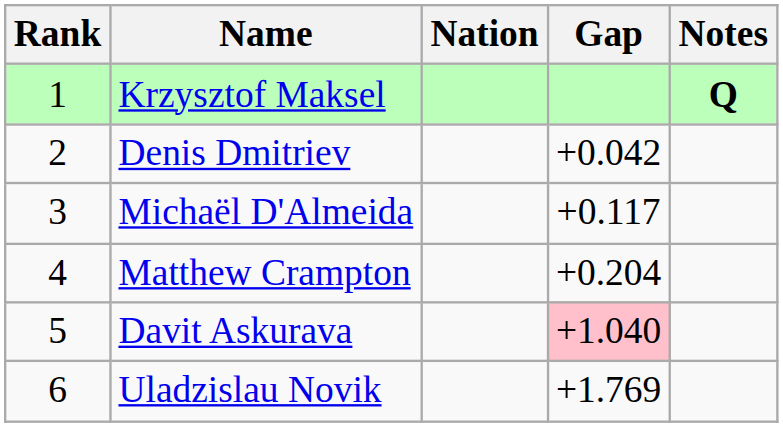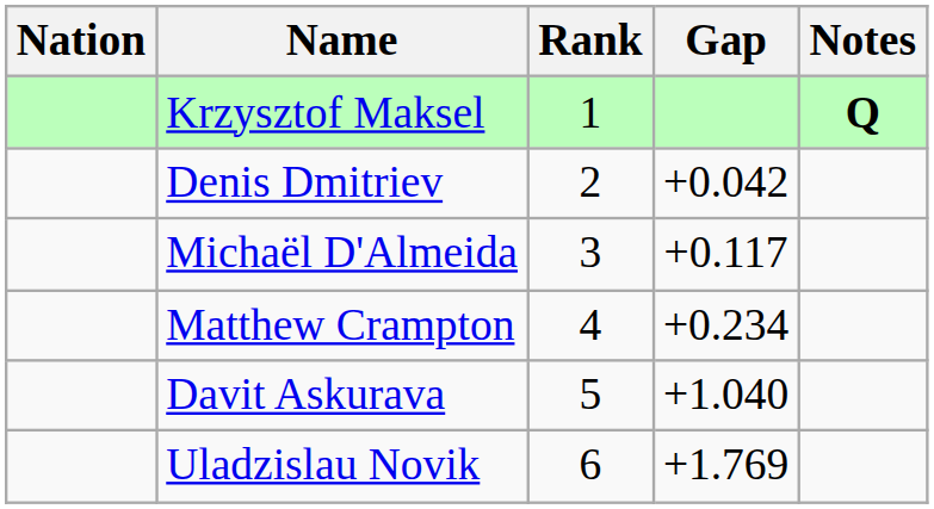 <table class="wikitable sortable" style="text-align:center">
 <tr>
+<th>Nation</th>
+<th>Name</th>
 <th>Rank</th>
-<th>Name</th>
-<th>Nation</th>
 <th>Gap</th>
 <th>Notes</th>
 </tr>
 <tr bgcolor=bbffbb>
+<td align=left></td>
+<td align=left><a href='#'>Krzysztof Maksel</a></td>
 <td>1</td>
-<td align=left><a href='#'>Krzysztof Maksel</a></td>
-<td align=left></td>
 <td></td>
 <td><strong>Q</strong></td>
 </tr>
 <tr>
+<td align=left></td>
+<td align=left><a href='#'>Denis Dmitriev</a></td>
 <td>2</td>
-<td align=left><a href='#'>Denis Dmitriev</a></td>
-<td align=left></td>
 <td>+0.042</td>
 <td></td>
 </tr>
 <tr>
+<td align=left></td>
+<td align=left><a href='#'>Michaël D'Almeida</a></td>
 <td>3</td>
-<td align=left><a href='#'>Michaël D'Almeida</a></td>
-<td align=left></td>
 <td>+0.117</td>
 <td></td>
 </tr>
 <tr>
+<td align=left></td>
+<td align=left><a href='#'>Matthew Crampton</a></td>
 <td>4</td>
-<td align=left><a href='#'>Matthew Crampton</a></td>
-<td align=left></td>
-<td>+0.204</td>
+<td>+0.234</td>
 <td></td>
 </tr>
 <tr>
+<td align=left></td>
+<td align=left><a href='#'>Davit Askurava</a></td>
 <td>5</td>
-<td align=left><a href='#'>Davit Askurava</a></td>
-<td align=left></td>
-<td style="background: pink;">+1.040</td>
+<td>+1.040</td>
 <td></td>
 </tr>
 <tr>
+<td align=left></td>
+<td align=left><a href='#'>Uladzislau Novik</a></td>
 <td>6</td>
-<td align=left><a href='#'>Uladzislau Novik</a></td>
-<td align=left></td>
 <td>+1.769</td>
 <td></td>
 </tr>
 </table>
